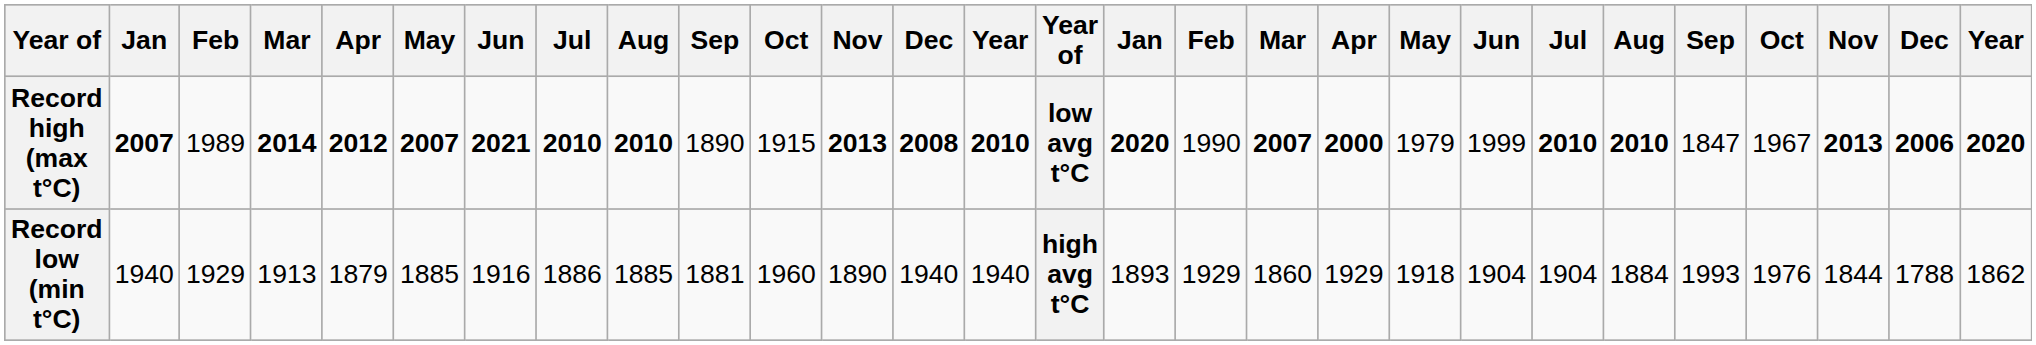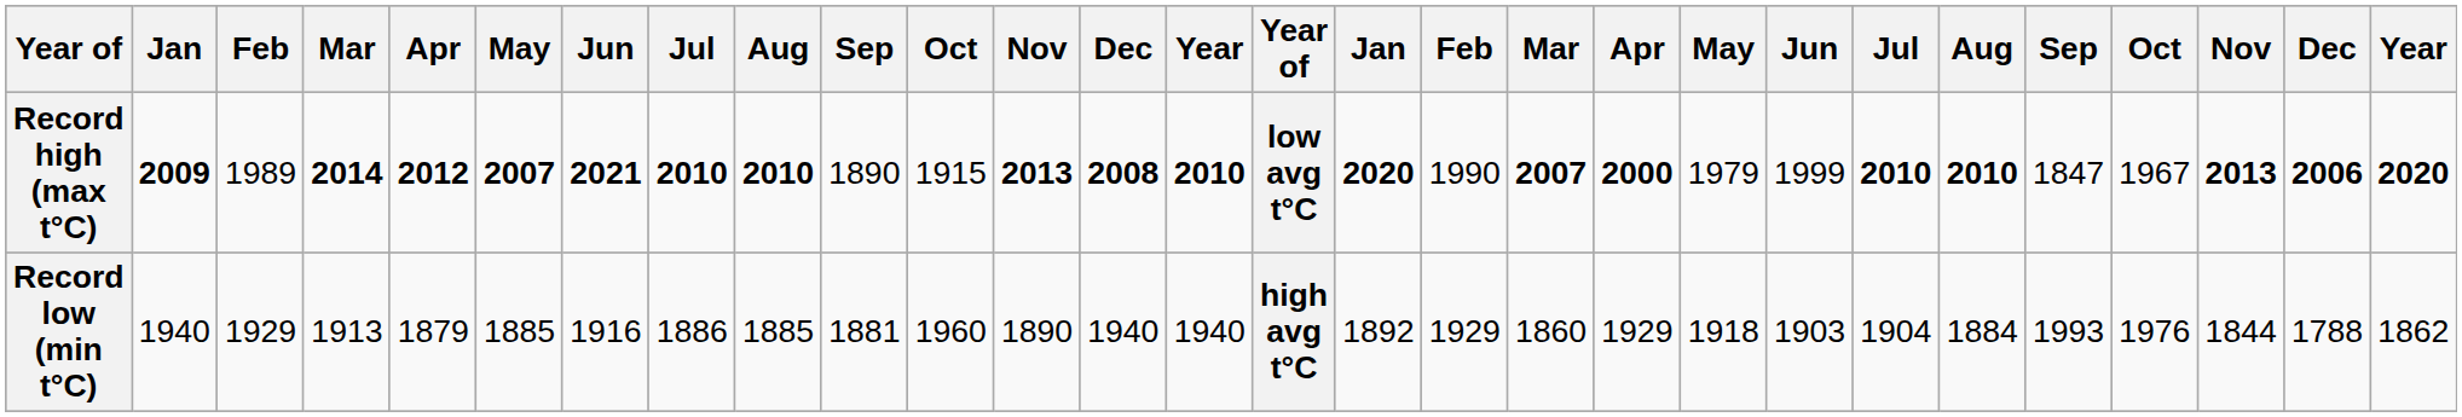 <table class="wikitable" style="text-align:center;">
 <tr>
 <th>Year of</th>
 <th>Jan</th>
 <th>Feb</th>
 <th>Mar</th>
 <th>Apr</th>
 <th>May</th>
 <th>Jun</th>
 <th>Jul</th>
 <th>Aug</th>
 <th>Sep</th>
 <th>Oct</th>
 <th>Nov</th>
 <th>Dec</th>
 <th>Year</th>
 <th>Year of</th>
 <th>Jan</th>
 <th>Feb</th>
 <th>Mar</th>
 <th>Apr</th>
 <th>May</th>
 <th>Jun</th>
 <th>Jul</th>
 <th>Aug</th>
 <th>Sep</th>
 <th>Oct</th>
 <th>Nov</th>
 <th>Dec</th>
 <th>Year</th>
 </tr>
 <tr>
 <th>Record high (max t°C)</th>
-<td><strong>2007</strong></td>
+<td><strong>2009</strong></td>
 <td>1989</td>
 <td><strong>2014</strong></td>
 <td><strong>2012</strong></td>
 <td><strong>2007</strong></td>
 <td><strong>2021</strong></td>
 <td><strong>2010</strong></td>
 <td><strong>2010</strong></td>
 <td>1890</td>
 <td>1915</td>
 <td><strong>2013</strong></td>
 <td><strong>2008</strong></td>
 <td><strong>2010</strong></td>
 <th>low avg t°C</th>
 <td><strong>2020</strong></td>
 <td>1990</td>
 <td><strong>2007</strong></td>
 <td><strong>2000</strong></td>
 <td>1979</td>
 <td>1999</td>
 <td><strong>2010</strong></td>
 <td><strong>2010</strong></td>
 <td>1847</td>
 <td>1967</td>
 <td><strong>2013</strong></td>
 <td><strong>2006</strong></td>
 <td><strong>2020</strong></td>
 </tr>
 <tr>
 <th>Record low (min t°C)</th>
 <td>1940</td>
 <td>1929</td>
 <td>1913</td>
 <td>1879</td>
 <td>1885</td>
 <td>1916</td>
 <td>1886</td>
 <td>1885</td>
 <td>1881</td>
 <td>1960</td>
 <td>1890</td>
 <td>1940</td>
 <td>1940</td>
 <th>high avg t°C</th>
-<td>1893</td>
+<td>1892</td>
 <td>1929</td>
 <td>1860</td>
 <td>1929</td>
 <td>1918</td>
-<td>1904</td>
+<td>1903</td>
 <td>1904</td>
 <td>1884</td>
 <td>1993</td>
 <td>1976</td>
 <td>1844</td>
 <td>1788</td>
 <td>1862</td>
 </tr>
 </table>
